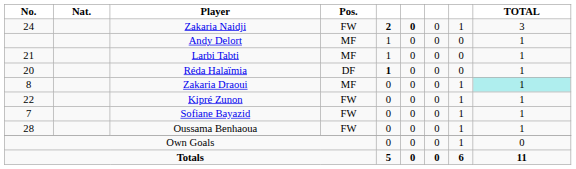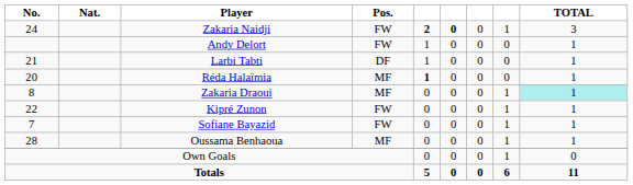 <table class="wikitable sortable alternance" style="font-size:96%; text-align:center; line-height:14px; width:65%;">
 <tr>
 <th style="background:white; color:black; text-align:center;">No.</th>
 <th style="background:white; color:black; text-align:center;">Nat.</th>
 <th style="background:white; color:black; text-align:center;">Player</th>
 <th style="background:white; color:black; text-align:center;">Pos.</th>
 <th style="background:white; color:black; text-align:center;"></th>
 <th style="background:white; color:black; text-align:center;"></th>
 <th style="background:white; color:black; text-align:center;"></th>
 <th style="background:white; color:black; text-align:center;"></th>
 <th style="background:white; color:black; text-align:center;">TOTAL</th>
 </tr>
 <tr>
 <td>24</td>
 <td></td>
 <td><a href='#'>Zakaria Naidji</a></td>
 <td>FW</td>
 <td><strong>2</strong></td>
 <td><strong>0</strong></td>
 <td>0</td>
 <td>1</td>
 <td>3</td>
 </tr>
 <tr>
 <td></td>
 <td></td>
 <td><a href='#'>Andy Delort</a></td>
-<td>MF</td>
+<td>FW</td>
 <td>1</td>
 <td>0</td>
 <td>0</td>
 <td>0</td>
 <td>1</td>
 </tr>
 <tr>
 <td>21</td>
 <td></td>
 <td><a href='#'>Larbi Tabti</a></td>
-<td>MF</td>
+<td>DF</td>
 <td>1</td>
 <td>0</td>
 <td>0</td>
 <td>0</td>
 <td>1</td>
 </tr>
 <tr>
 <td>20</td>
 <td></td>
 <td><a href='#'>Réda Halaïmia</a></td>
-<td>DF</td>
+<td>MF</td>
 <td><strong>1</strong></td>
 <td>0</td>
 <td>0</td>
 <td>0</td>
 <td>1</td>
 </tr>
 <tr>
 <td>8</td>
 <td></td>
 <td><a href='#'>Zakaria Draoui</a></td>
 <td>MF</td>
 <td>0</td>
 <td>0</td>
 <td>0</td>
 <td>1</td>
 <td style="background: paleturquoise;">1</td>
 </tr>
 <tr>
 <td>22</td>
 <td></td>
 <td><a href='#'>Kipré Zunon</a></td>
 <td>FW</td>
 <td>0</td>
 <td>0</td>
 <td>0</td>
 <td>1</td>
 <td>1</td>
 </tr>
 <tr>
 <td>7</td>
 <td></td>
 <td><a href='#'>Sofiane Bayazid</a></td>
 <td>FW</td>
 <td>0</td>
 <td>0</td>
 <td>0</td>
 <td>1</td>
 <td>1</td>
 </tr>
 <tr>
 <td>28</td>
 <td></td>
 <td>Oussama Benhaoua</td>
-<td>FW</td>
+<td>MF</td>
 <td>0</td>
 <td>0</td>
 <td>0</td>
 <td>1</td>
 <td>1</td>
 </tr>
 <tr>
 </tr>
 <tr class="sortbottom">
 <td colspan="4">Own Goals</td>
 <td>0</td>
 <td>0</td>
 <td>0</td>
 <td>1</td>
 <td>0</td>
 </tr>
 <tr class="sortbottom">
 <td colspan="4"><strong>Totals</strong></td>
 <td><strong>5</strong></td>
 <td><strong>0</strong></td>
 <td><strong>0</strong></td>
 <td><strong>6</strong></td>
 <td><strong>11</strong></td>
 </tr>
 </table>
